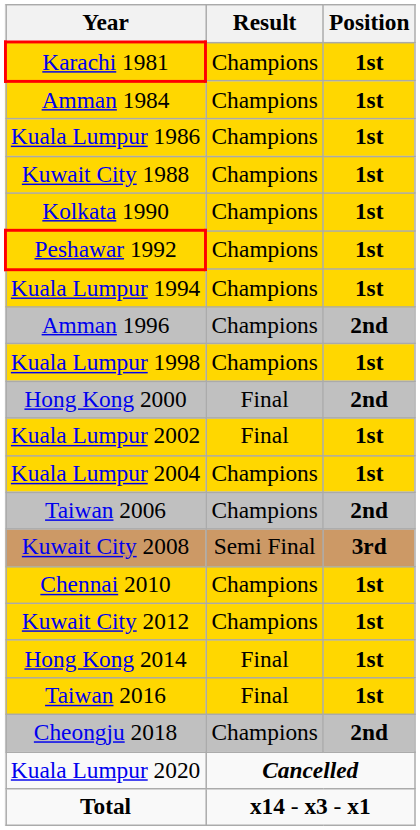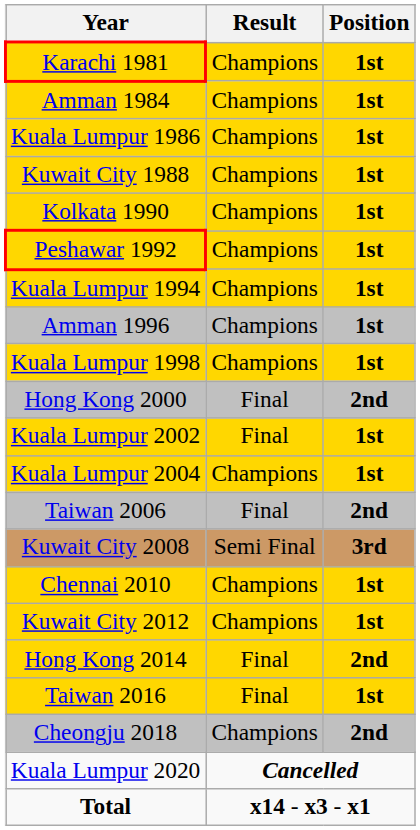 <table class="wikitable" style="text-align: center;">
 <tr>
 <th>Year</th>
 <th>Result</th>
 <th>Position</th>
 </tr>
 <tr style="background:gold;">
 <td style="border: 2px solid red"> <a href='#'>Karachi</a> 1981</td>
 <td>Champions</td>
 <td><strong>1st</strong></td>
 </tr>
 <tr style="background:gold;">
 <td> <a href='#'>Amman</a> 1984</td>
 <td>Champions</td>
 <td><strong>1st</strong></td>
 </tr>
 <tr style="background:gold;">
 <td> <a href='#'>Kuala Lumpur</a> 1986</td>
 <td>Champions</td>
 <td><strong>1st</strong></td>
 </tr>
 <tr style="background:gold;">
 <td> <a href='#'>Kuwait City</a> 1988</td>
 <td>Champions</td>
 <td><strong>1st</strong></td>
 </tr>
 <tr style="background:gold;">
 <td> <a href='#'>Kolkata</a> 1990</td>
 <td>Champions</td>
 <td><strong>1st</strong></td>
 </tr>
 <tr style="background:gold;">
 <td style="border: 2px solid red"> <a href='#'>Peshawar</a> 1992</td>
 <td>Champions</td>
 <td><strong>1st</strong></td>
 </tr>
 <tr style="background:gold;">
 <td> <a href='#'>Kuala Lumpur</a> 1994</td>
 <td>Champions</td>
 <td><strong>1st</strong></td>
 </tr>
 <tr style="background:silver;">
 <td> <a href='#'>Amman</a> 1996</td>
 <td>Champions</td>
-<td><strong>2nd</strong></td>
+<td><strong>1st</strong></td>
 </tr>
 <tr style="background:gold;">
 <td> <a href='#'>Kuala Lumpur</a> 1998</td>
 <td>Champions</td>
 <td><strong>1st</strong></td>
 </tr>
 <tr style="background:silver;">
 <td> <a href='#'>Hong Kong</a> 2000</td>
 <td>Final</td>
 <td><strong>2nd</strong></td>
 </tr>
 <tr style="background:gold;">
 <td> <a href='#'>Kuala Lumpur</a> 2002</td>
 <td>Final</td>
 <td><strong>1st</strong></td>
 </tr>
 <tr style="background:gold;">
 <td> <a href='#'>Kuala Lumpur</a> 2004</td>
 <td>Champions</td>
 <td><strong>1st</strong></td>
 </tr>
 <tr style="background:silver;">
 <td> <a href='#'>Taiwan</a> 2006</td>
-<td>Champions</td>
+<td>Final</td>
 <td><strong>2nd</strong></td>
 </tr>
 <tr style="background:#c96;">
 <td> <a href='#'>Kuwait City</a> 2008</td>
 <td>Semi Final</td>
 <td><strong>3rd</strong></td>
 </tr>
 <tr style="background:gold;">
 <td> <a href='#'>Chennai</a> 2010</td>
 <td>Champions</td>
 <td><strong>1st</strong></td>
 </tr>
 <tr style="background:gold;">
 <td> <a href='#'>Kuwait City</a> 2012</td>
 <td>Champions</td>
 <td><strong>1st</strong></td>
 </tr>
 <tr style="background:gold;">
 <td> <a href='#'>Hong Kong</a> 2014</td>
 <td>Final</td>
-<td><strong>1st</strong></td>
+<td><strong>2nd</strong></td>
 </tr>
 <tr style="background:gold;">
 <td> <a href='#'>Taiwan</a> 2016</td>
 <td>Final</td>
 <td><strong>1st</strong></td>
 </tr>
 <tr style="background:silver;">
 <td> <a href='#'>Cheongju</a> 2018</td>
 <td>Champions</td>
 <td><strong>2nd</strong></td>
 </tr>
 <tr>
 <td> <a href='#'>Kuala Lumpur</a> 2020</td>
 <td rowspan="1" colspan="2" align="center"><strong><em>Cancelled</em></strong></td>
 </tr>
 <tr>
 <td><strong>Total</strong></td>
 <td rowspan="1" colspan="2" align="center"><strong>x14</strong> - <strong>x3</strong> - <strong>x1</strong></td>
 </tr>
 </table>
